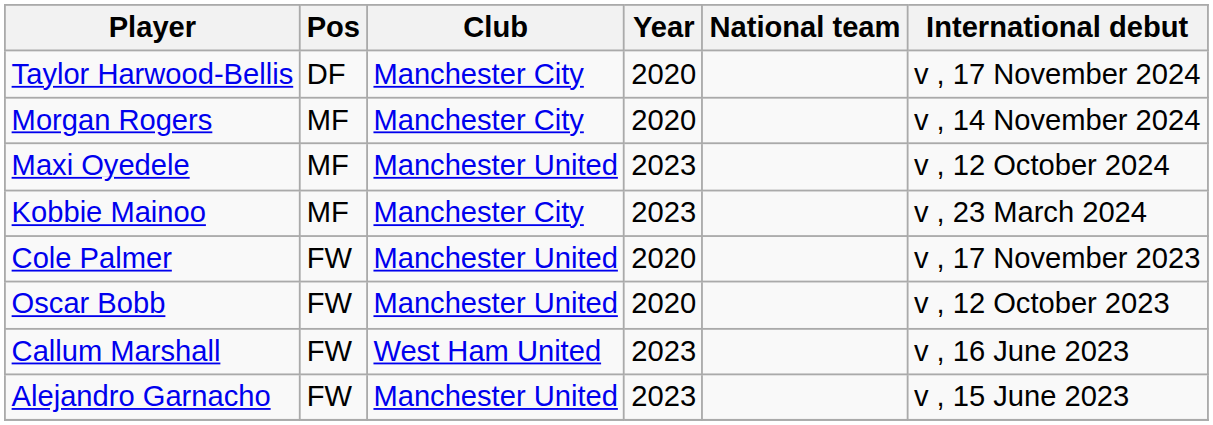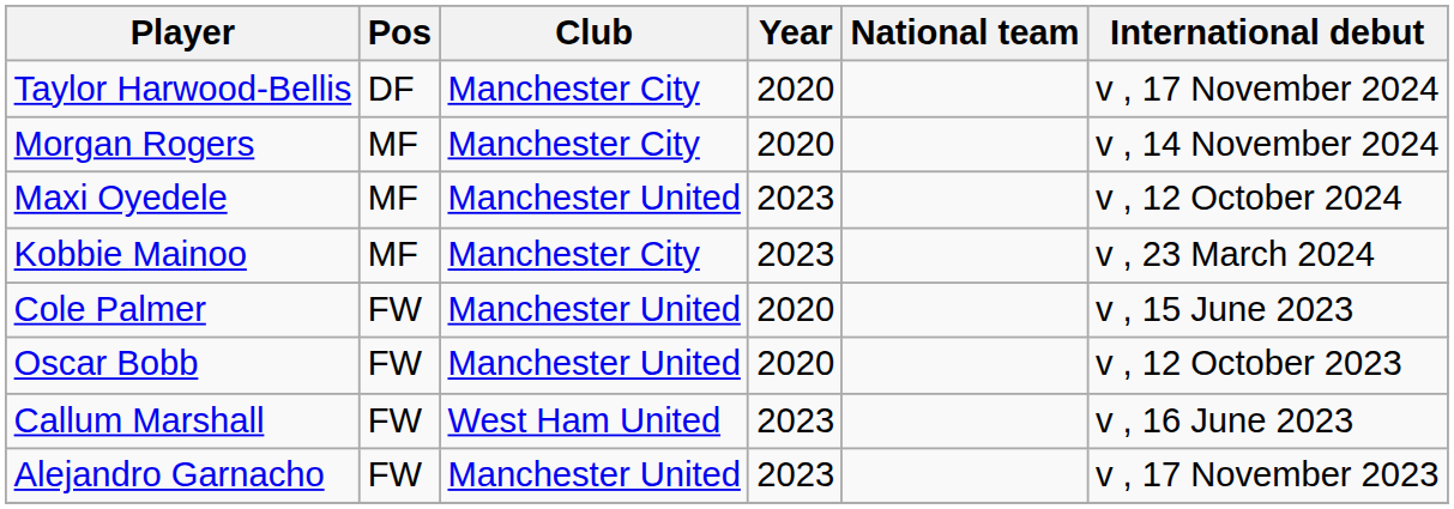 <table class="wikitable sortable">
 <tr>
 <th>Player</th>
 <th>Pos</th>
 <th>Club</th>
 <th>Year</th>
 <th>National team</th>
 <th>International debut</th>
 </tr>
 <tr>
 <td><a href='#'>Taylor Harwood-Bellis</a></td>
 <td>DF</td>
 <td><a href='#'>Manchester City</a></td>
 <td>2020</td>
 <td></td>
 <td>v , 17 November 2024</td>
 </tr>
 <tr>
 <td><a href='#'>Morgan Rogers</a></td>
 <td>MF</td>
 <td><a href='#'>Manchester City</a></td>
 <td>2020</td>
 <td></td>
 <td>v , 14 November 2024</td>
 </tr>
 <tr>
 <td><a href='#'>Maxi Oyedele</a></td>
 <td>MF</td>
 <td><a href='#'>Manchester United</a></td>
 <td>2023</td>
 <td></td>
 <td>v , 12 October 2024</td>
 </tr>
 <tr>
 <td><a href='#'>Kobbie Mainoo</a></td>
 <td>MF</td>
 <td><a href='#'>Manchester City</a></td>
 <td>2023</td>
 <td></td>
 <td>v , 23 March 2024</td>
 </tr>
 <tr>
 <td><a href='#'>Cole Palmer</a></td>
 <td>FW</td>
 <td><a href='#'>Manchester United</a></td>
 <td>2020</td>
 <td></td>
-<td>v , 17 November 2023</td>
+<td>v , 15 June 2023</td>
 </tr>
 <tr>
 <td><a href='#'>Oscar Bobb</a></td>
 <td>FW</td>
 <td><a href='#'>Manchester United</a></td>
 <td>2020</td>
 <td></td>
 <td>v , 12 October 2023</td>
 </tr>
 <tr>
 <td><a href='#'>Callum Marshall</a></td>
 <td>FW</td>
 <td><a href='#'>West Ham United</a></td>
 <td>2023</td>
 <td></td>
 <td>v , 16 June 2023</td>
 </tr>
 <tr>
 <td><a href='#'>Alejandro Garnacho</a></td>
 <td>FW</td>
 <td><a href='#'>Manchester United</a></td>
 <td>2023</td>
 <td></td>
-<td>v , 15 June 2023</td>
+<td>v , 17 November 2023</td>
 </tr>
 <tr>
 </tr>
 </table>
